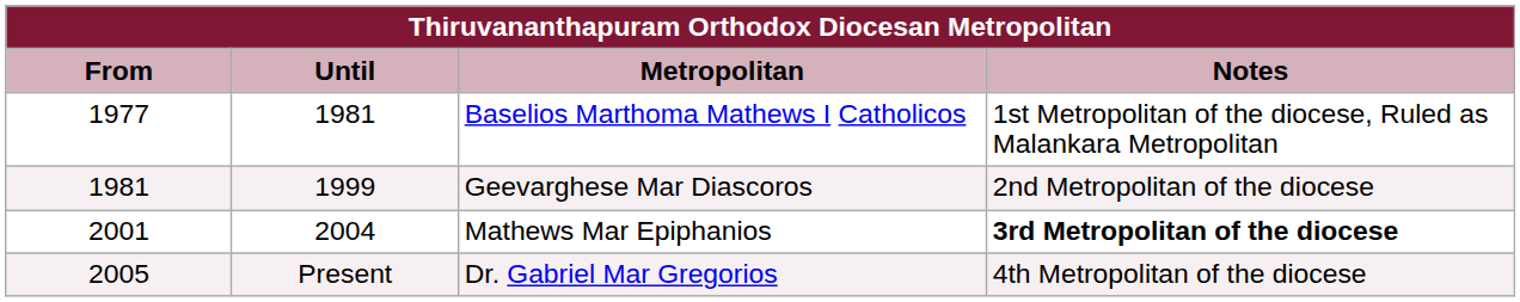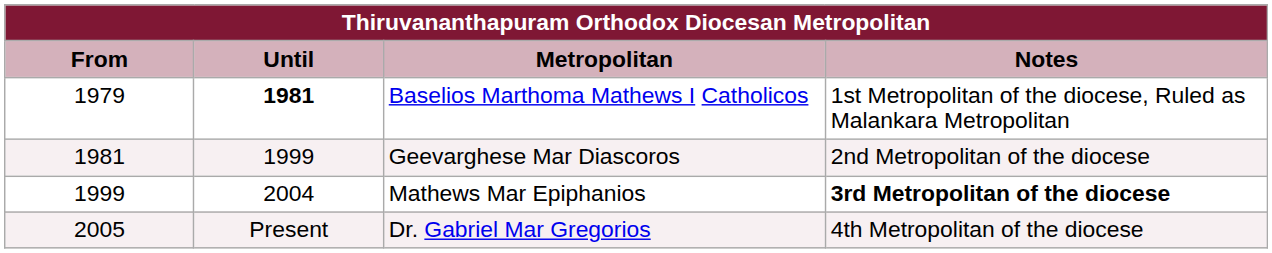 <table class="wikitable" style="width: 100%;">
 <tr>
 <th colspan="4" style="background-color: #7F1734; color: white;">Thiruvananthapuram Orthodox Diocesan Metropolitan</th>
 </tr>
 <tr>
 <th style="background-color: #D4B1BB; width: 15%;">From</th>
 <th style="background-color: #D4B1BB; width: 15%;">Until</th>
 <th style="background-color: #D4B1BB; width: 35%;">Metropolitan</th>
 <th style="background-color: #D4B1BB; width: 35%;">Notes</th>
 </tr>
 <tr valign="top" style="background-color: white;">
-<td style="text-align: center;">1977</td>
-<td style="text-align: center;">1981</td>
+<td style="text-align: center;">1979</td>
+<td style="text-align: center;"><strong>1981</strong></td>
 <td><a href='#'>Baselios Marthoma Mathews I</a> <a href='#'>Catholicos</a></td>
 <td>1st Metropolitan of  the diocese, Ruled as Malankara Metropolitan</td>
 </tr>
 <tr valign="top" style="background-color: #F7F0F2;">
 <td style="text-align: center;">1981</td>
 <td style="text-align: center;">1999</td>
 <td>Geevarghese Mar Diascoros</td>
 <td>2nd Metropolitan of  the diocese</td>
 </tr>
 <tr valign="top" style="background-color: white;">
-<td style="text-align: center;">2001</td>
+<td style="text-align: center;">1999</td>
 <td style="text-align: center;">2004</td>
 <td>Mathews Mar Epiphanios</td>
 <td><strong>3rd Metropolitan of  the diocese</strong></td>
 </tr>
 <tr valign="top" style="background-color: #F7F0F2;">
 <td style="text-align: center;">2005</td>
 <td style="text-align: center;">Present</td>
 <td>Dr. <a href='#'>Gabriel Mar Gregorios</a></td>
 <td>4th Metropolitan of  the diocese</td>
 </tr>
 </table>
